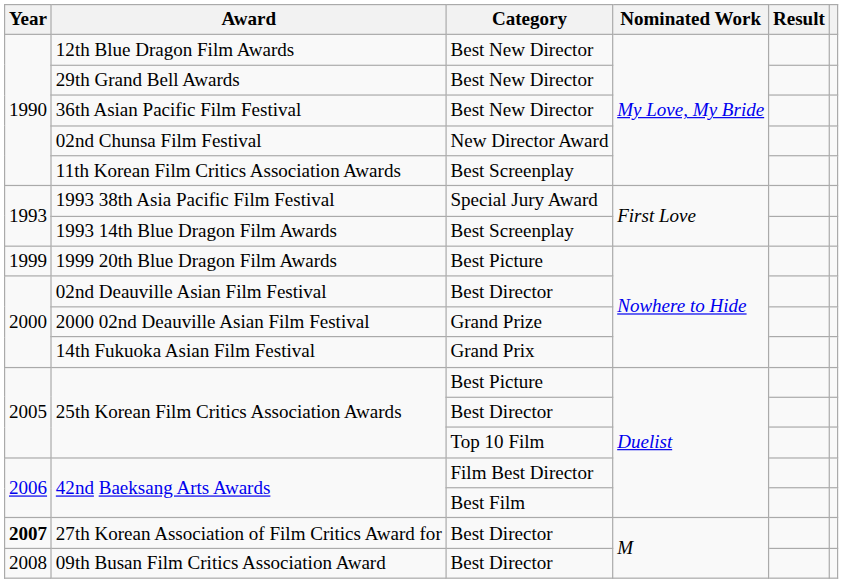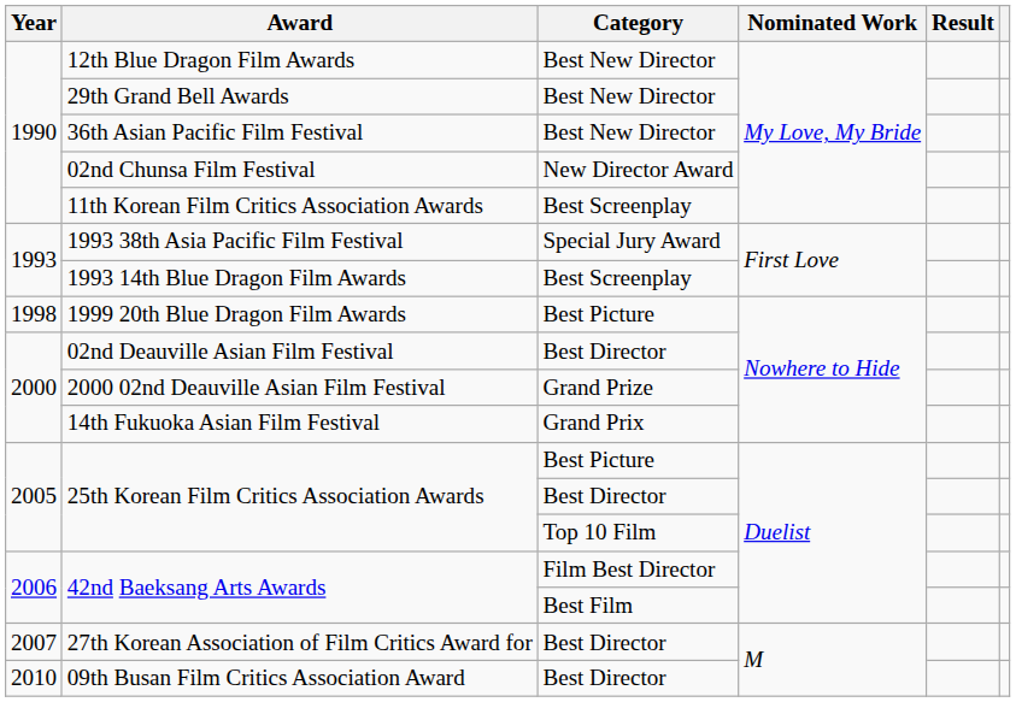 <table class="wikitable plainrowheaders sortable">
 <tr>
 <th>Year</th>
 <th>Award</th>
 <th>Category</th>
 <th>Nominated Work</th>
 <th>Result</th>
 <th class="unsortable"></th>
 </tr>
 <tr>
 <td rowspan="5">1990</td>
 <td>12th Blue Dragon Film Awards</td>
 <td>Best New Director</td>
 <td rowspan="5"><a href='#'><em>My Love, My Bride</em></a></td>
 <td></td>
 <td></td>
 </tr>
 <tr>
 <td>29th Grand Bell Awards</td>
 <td>Best New Director</td>
 <td></td>
 <td></td>
 </tr>
 <tr>
 <td>36th Asian Pacific Film Festival</td>
 <td>Best New Director</td>
 <td></td>
 <td></td>
 </tr>
 <tr>
 <td>02nd Chunsa Film Festival</td>
 <td>New Director Award</td>
 <td></td>
 <td></td>
 </tr>
 <tr>
 <td>11th Korean Film Critics Association Awards</td>
 <td>Best Screenplay</td>
 <td></td>
 <td></td>
 </tr>
 <tr>
 <td rowspan="2">1993</td>
 <td>1993 38th Asia Pacific Film Festival</td>
 <td>Special Jury Award</td>
 <td rowspan="2"><em>First Love</em></td>
 <td></td>
 <td></td>
 </tr>
 <tr>
 <td>1993 14th Blue Dragon Film Awards</td>
 <td>Best Screenplay</td>
 <td></td>
 <td></td>
 </tr>
 <tr>
-<td>1999</td>
+<td>1998</td>
 <td>1999 20th Blue Dragon Film Awards</td>
 <td>Best Picture</td>
 <td rowspan="4"><em><a href='#'>Nowhere to Hide</a></em></td>
 <td></td>
 <td></td>
 </tr>
 <tr>
 <td rowspan="3">2000</td>
 <td>02nd Deauville Asian Film Festival</td>
 <td>Best Director</td>
 <td></td>
 <td></td>
 </tr>
 <tr>
 <td>2000 02nd Deauville Asian Film Festival</td>
 <td>Grand Prize</td>
 <td></td>
 <td></td>
 </tr>
 <tr>
 <td>14th Fukuoka Asian Film Festival</td>
 <td>Grand Prix</td>
 <td></td>
 <td></td>
 </tr>
 <tr>
 <td rowspan="3">2005</td>
 <td rowspan="3">25th Korean Film Critics Association Awards</td>
 <td>Best Picture</td>
 <td rowspan="5"><a href='#'><em>Duelist</em></a></td>
 <td></td>
 <td></td>
 </tr>
 <tr>
 <td>Best Director</td>
 <td></td>
 <td></td>
 </tr>
 <tr>
 <td>Top 10 Film</td>
 <td></td>
 <td></td>
 </tr>
 <tr>
 <td rowspan="2"><a href='#'>2006</a></td>
 <td rowspan="2"><a href='#'>42nd</a> <a href='#'>Baeksang Arts Awards</a></td>
 <td>Film Best Director</td>
 <td></td>
 <td></td>
 </tr>
 <tr>
 <td>Best Film</td>
 <td></td>
 <td></td>
 </tr>
 <tr>
-<td><strong>2007</strong></td>
+<td>2007</td>
 <td>27th Korean Association of Film Critics Award for</td>
 <td>Best Director</td>
 <td rowspan="2"><em>M</em></td>
 <td></td>
 <td></td>
 </tr>
 <tr>
-<td>2008</td>
+<td>2010</td>
 <td>09th Busan Film Critics Association Award</td>
 <td>Best Director</td>
 <td></td>
 <td></td>
 </tr>
 </table>
